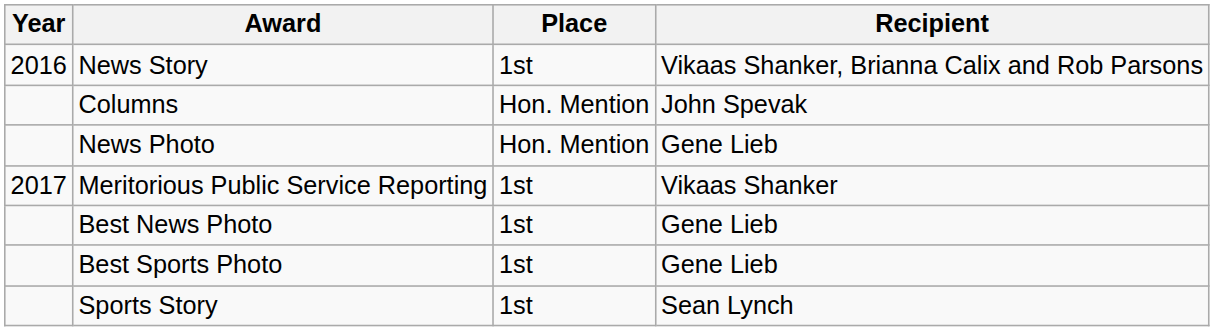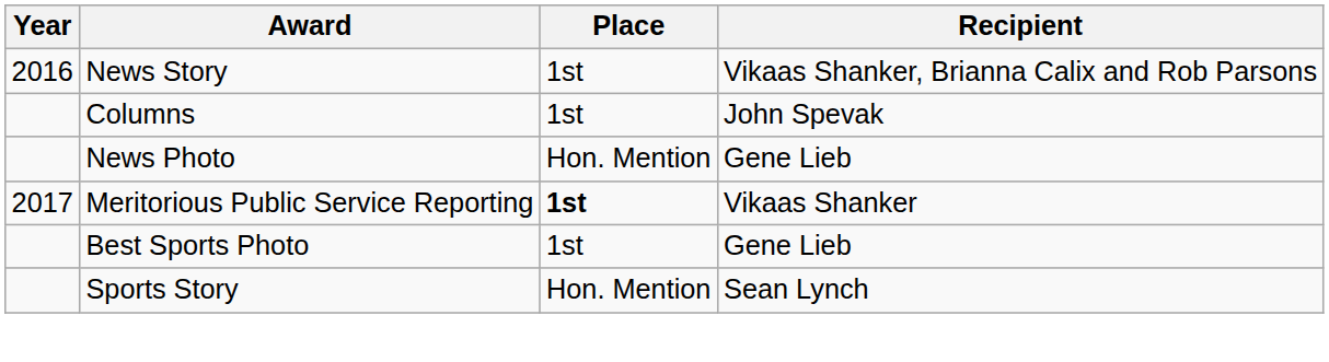 <table class="wikitable">
 <tr>
 <th>Year</th>
 <th>Award</th>
 <th>Place</th>
 <th>Recipient</th>
 </tr>
 <tr>
 <td>2016</td>
 <td>News Story</td>
 <td>1st</td>
 <td>Vikaas Shanker, Brianna Calix and Rob Parsons</td>
 </tr>
 <tr>
 <td></td>
 <td>Columns</td>
-<td>Hon. Mention</td>
+<td>1st</td>
 <td>John Spevak</td>
 </tr>
 <tr>
 <td></td>
 <td>News Photo</td>
 <td>Hon. Mention</td>
 <td>Gene Lieb</td>
 </tr>
 <tr>
 <td>2017</td>
 <td>Meritorious Public Service Reporting</td>
-<td>1st</td>
+<td><strong>1st</strong></td>
 <td>Vikaas Shanker</td>
-</tr>
-<tr>
-<td></td>
-<td>Best News Photo</td>
-<td>1st</td>
-<td>Gene Lieb</td>
 </tr>
 <tr>
 <td></td>
 <td>Best Sports Photo</td>
 <td>1st</td>
 <td>Gene Lieb</td>
 </tr>
 <tr>
 <td></td>
 <td>Sports Story</td>
-<td>1st</td>
+<td>Hon. Mention</td>
 <td>Sean Lynch</td>
 </tr>
 </table>
